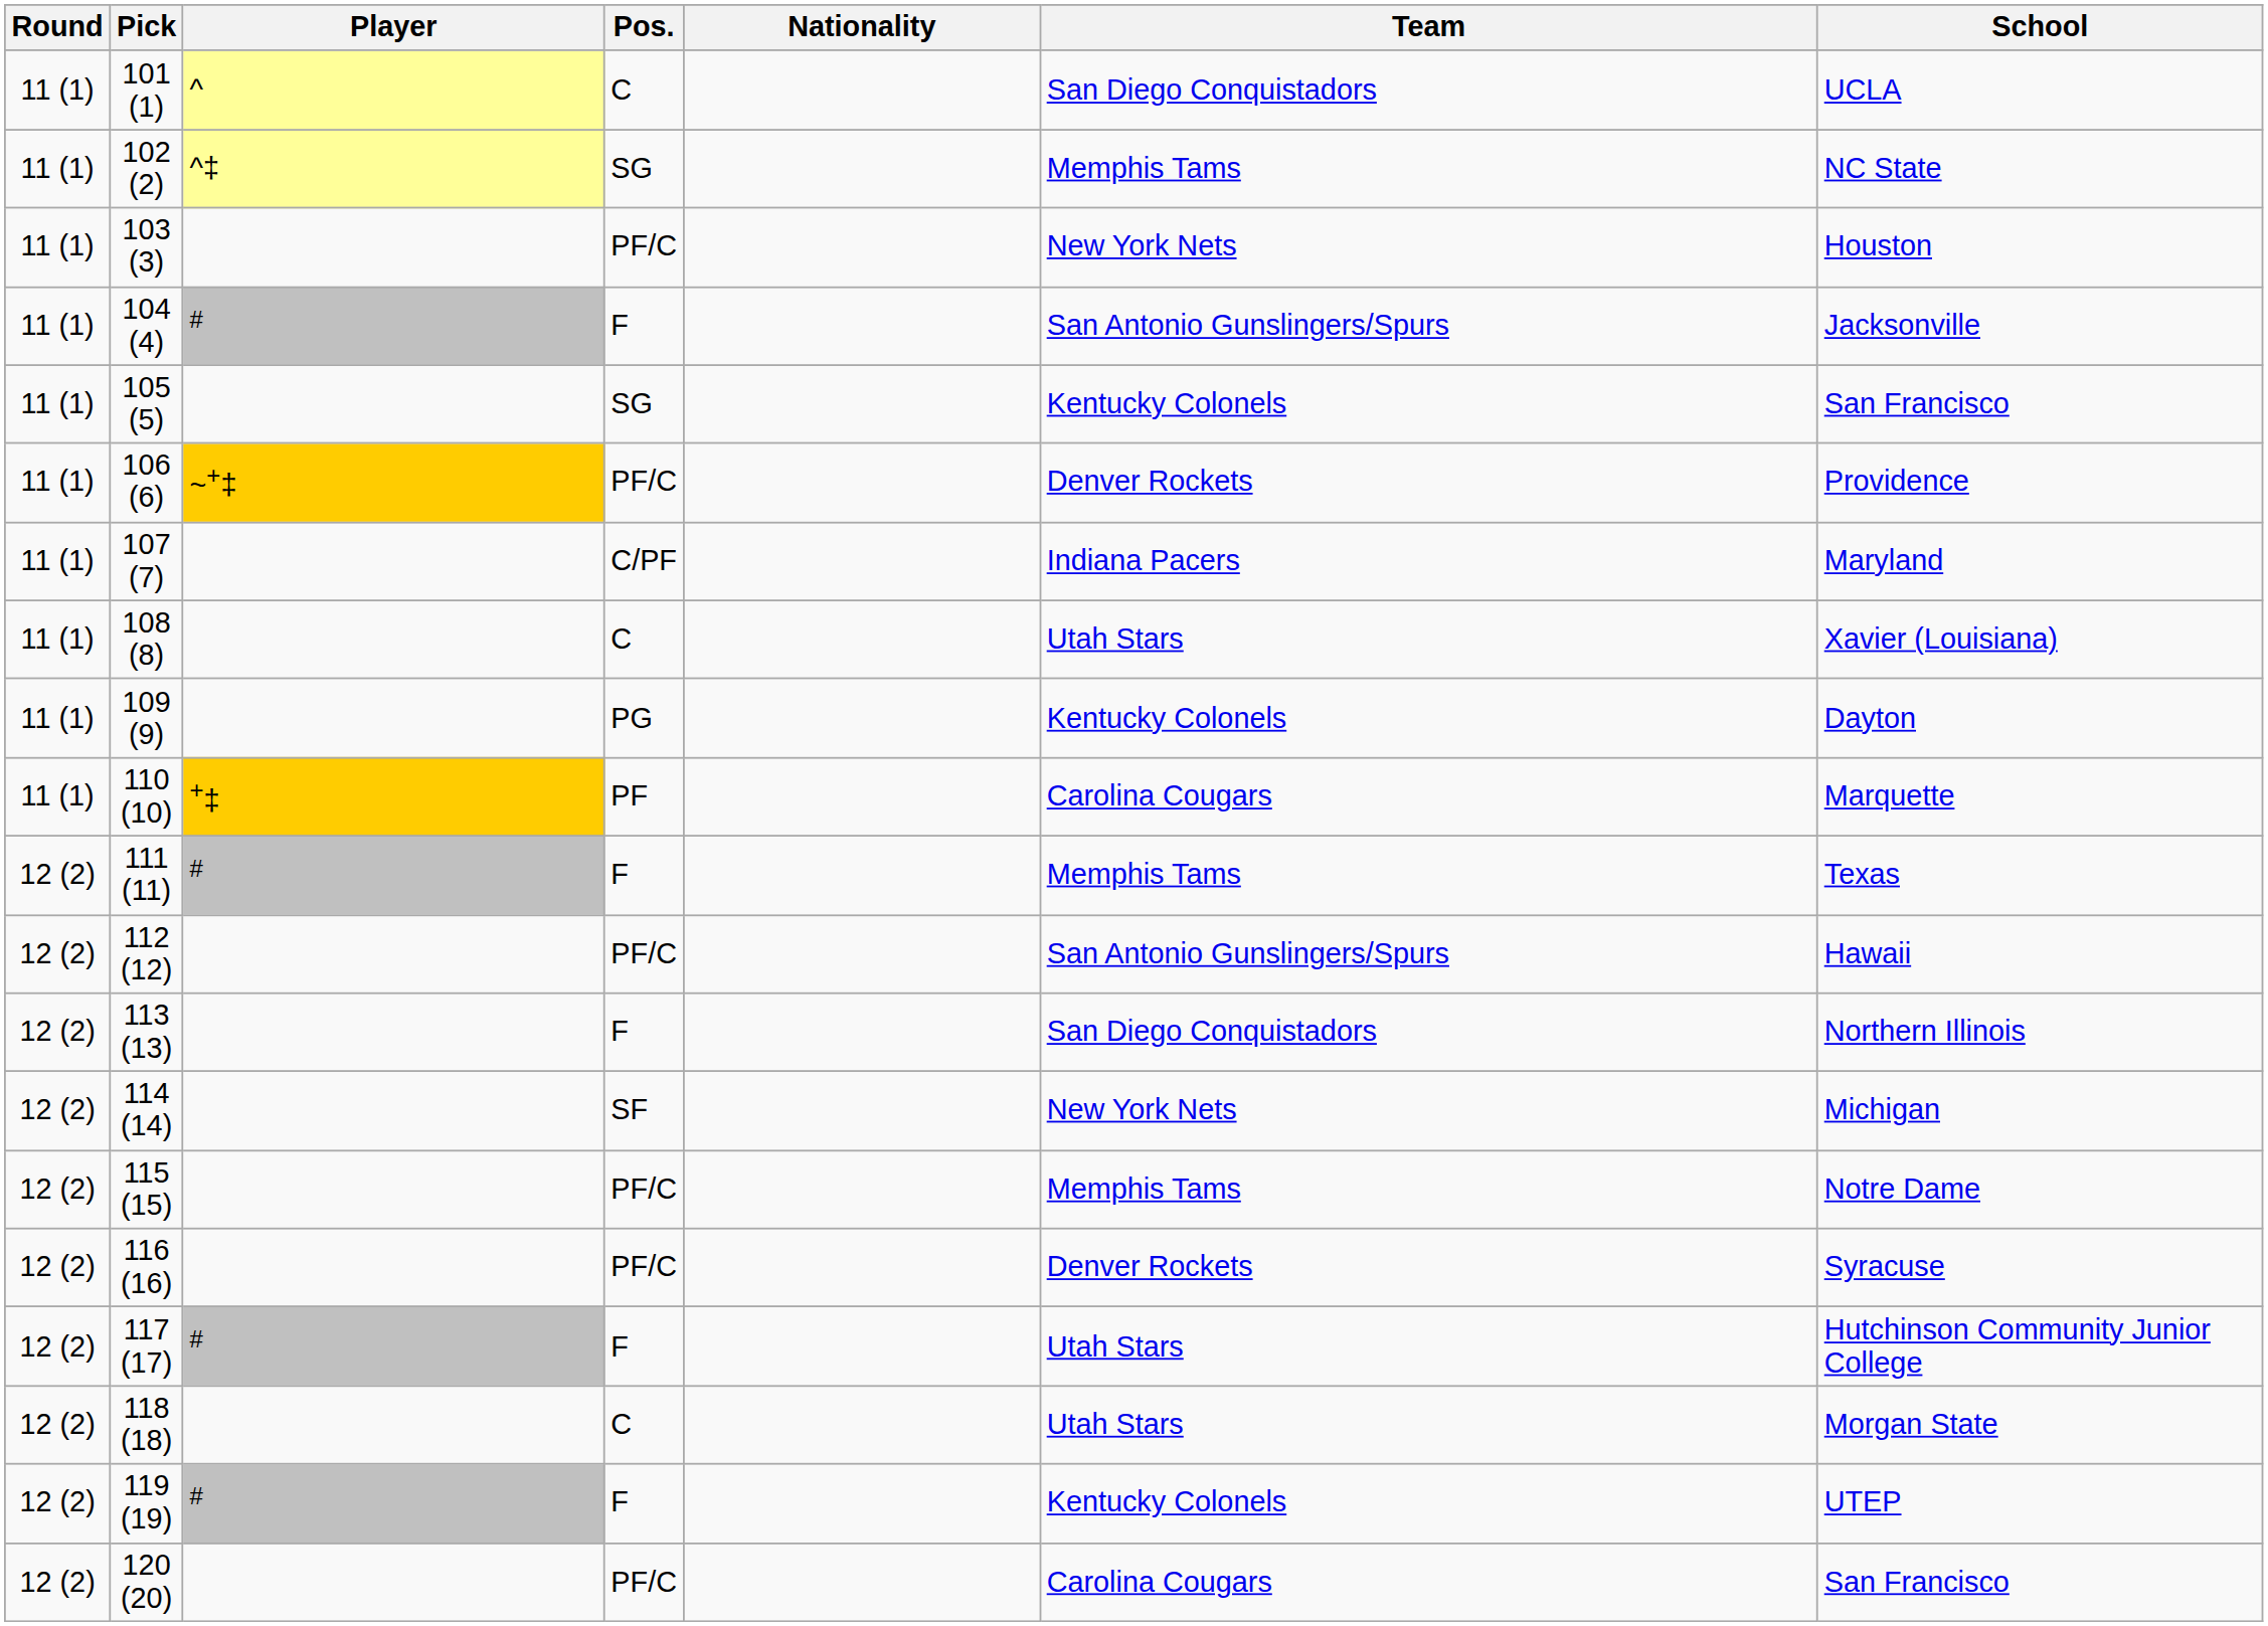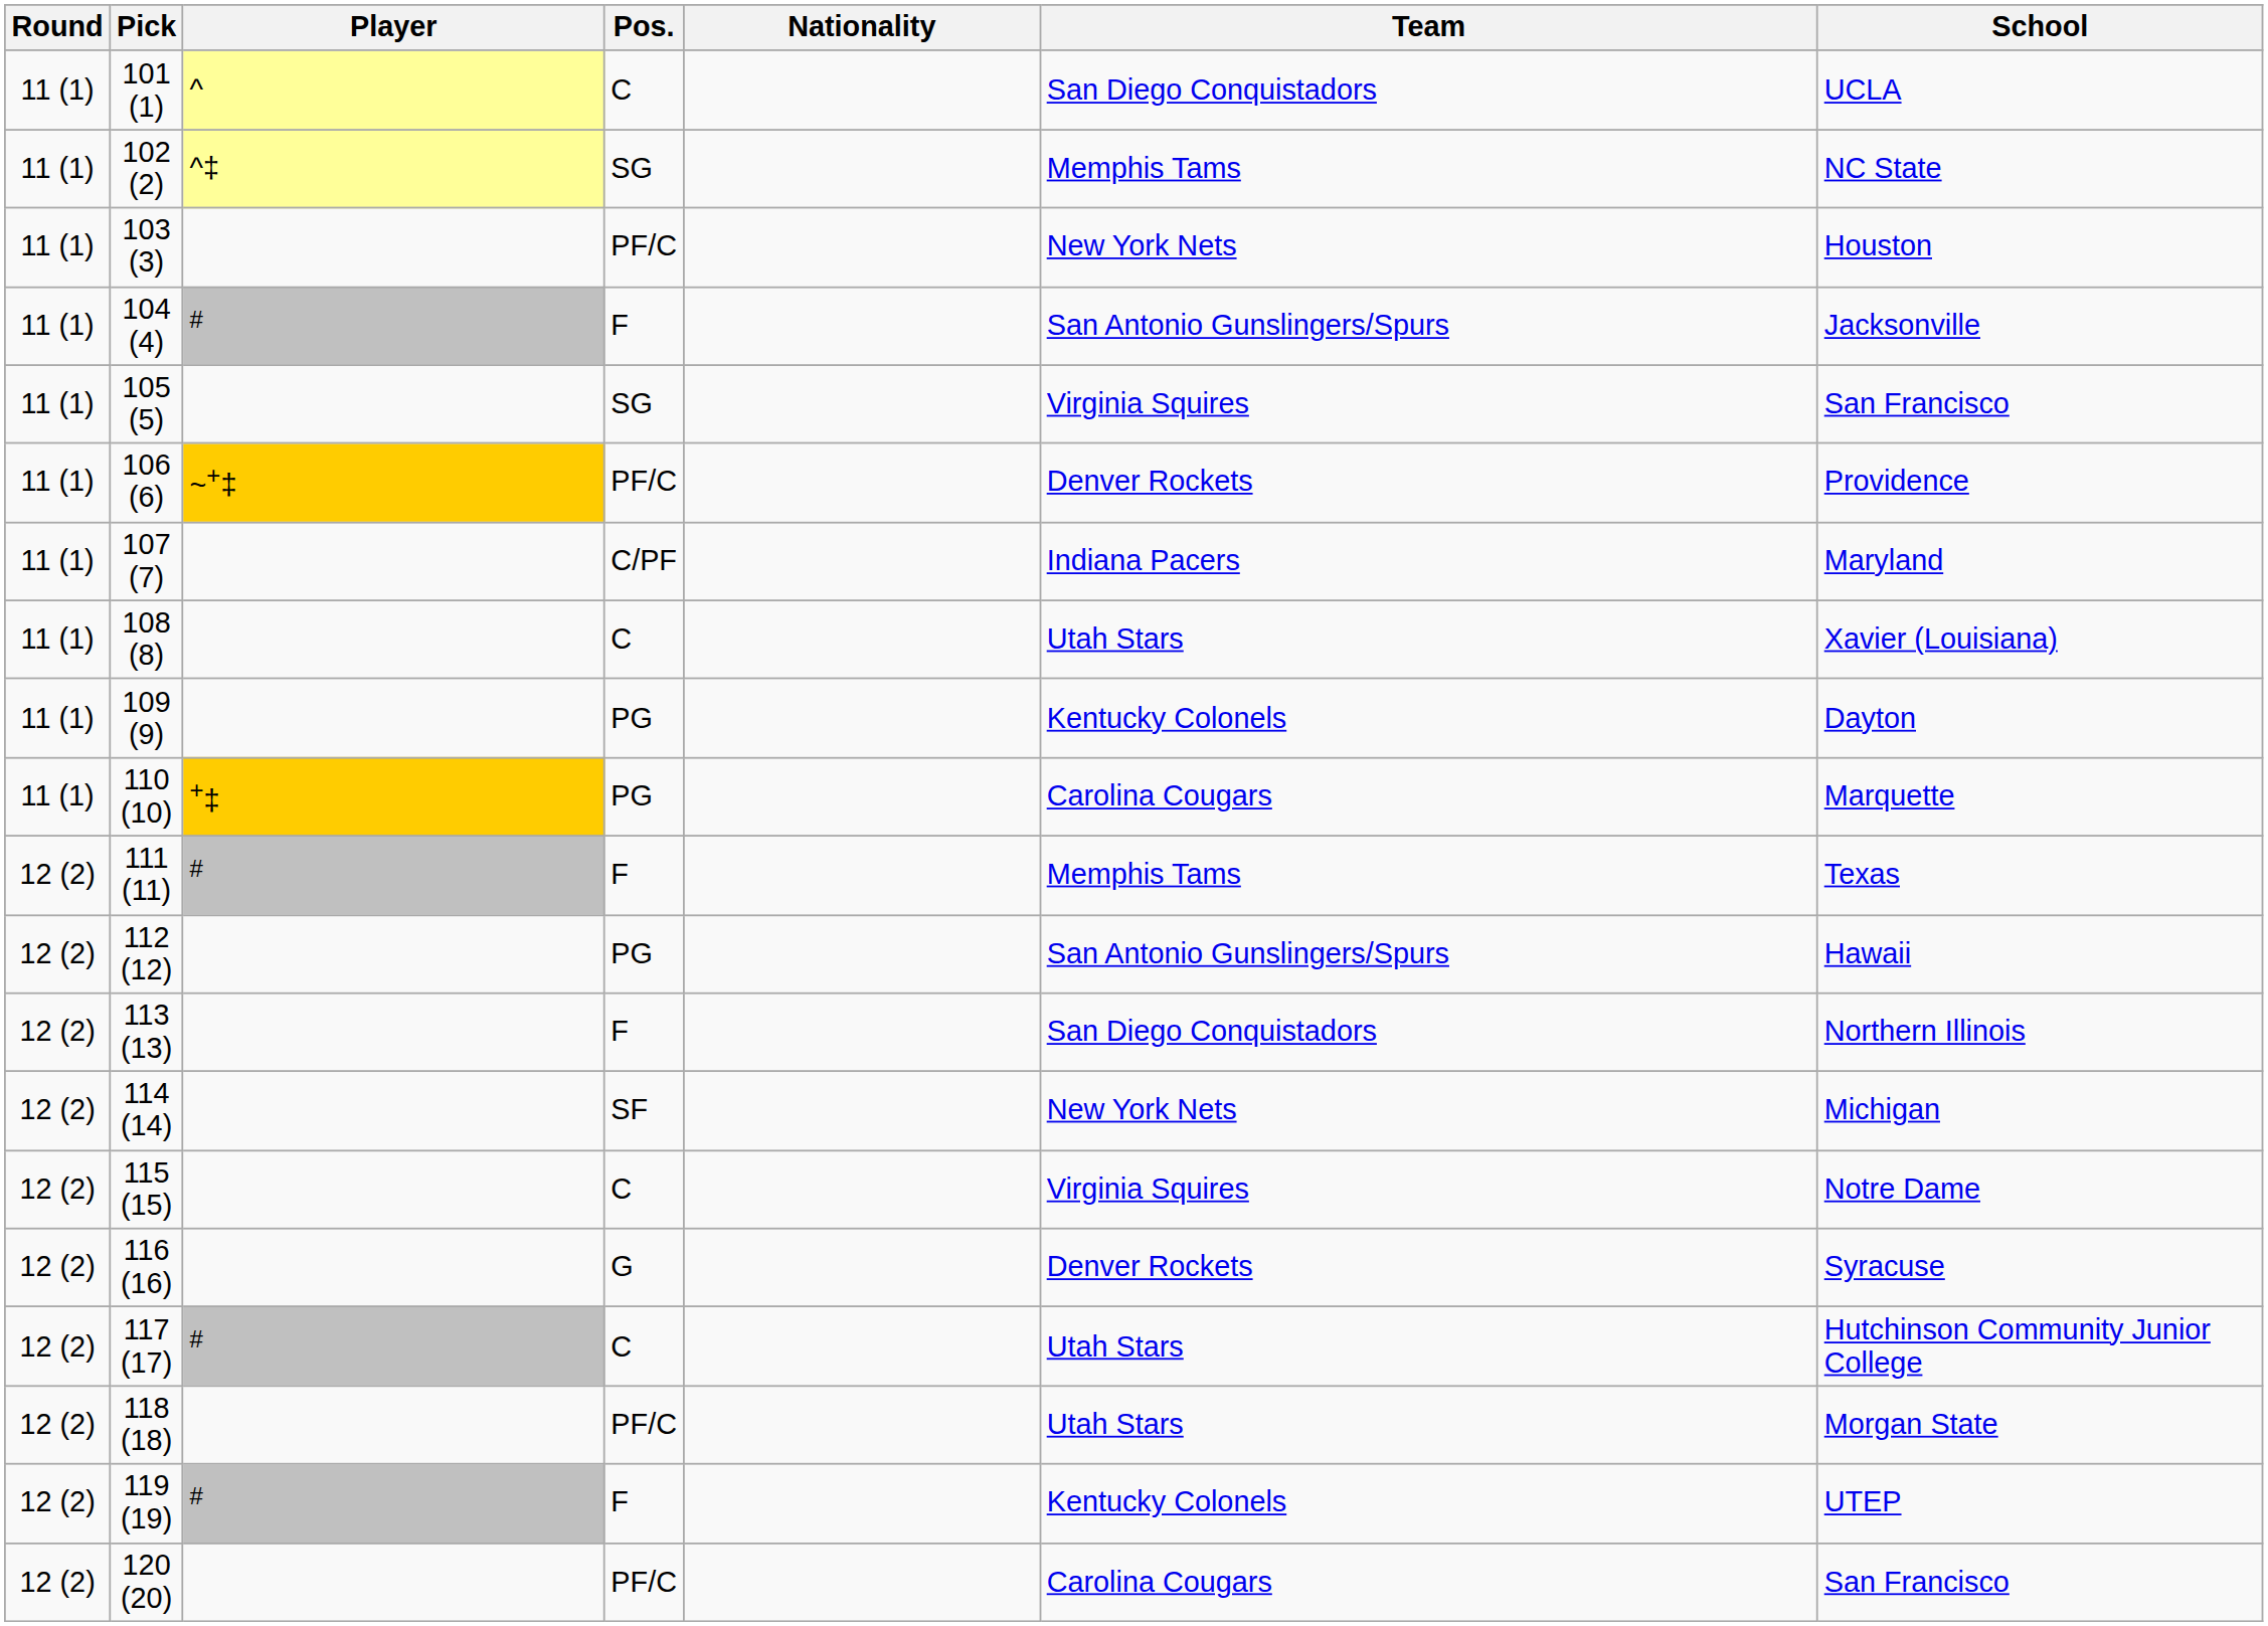 <table class="wikitable sortable">
 <tr>
 <th width="1%">Round</th>
 <th width="1%">Pick</th>
 <th width="19%">Player</th>
 <th width="1%">Pos.</th>
 <th width="16%">Nationality</th>
 <th width="35%">Team</th>
 <th width="20%">School</th>
 </tr>
 <tr>
 <td align=center>11 (1)</td>
 <td align=center>101 (1)</td>
 <td bgcolor="#FFFF99">^</td>
 <td>C</td>
 <td></td>
 <td><a href='#'>San Diego Conquistadors</a></td>
 <td><a href='#'>UCLA</a> </td>
 </tr>
 <tr>
 <td align=center>11 (1)</td>
 <td align=center>102 (2)</td>
 <td bgcolor="#FFFF99">^‡</td>
 <td>SG</td>
 <td></td>
 <td><a href='#'>Memphis Tams</a></td>
 <td><a href='#'>NC State</a> </td>
 </tr>
 <tr>
 <td align=center>11 (1)</td>
 <td align=center>103 (3)</td>
 <td></td>
 <td>PF/C</td>
 <td></td>
 <td><a href='#'>New York Nets</a></td>
 <td><a href='#'>Houston</a> </td>
 </tr>
 <tr>
 <td align=center>11 (1)</td>
 <td align=center>104 (4)</td>
 <td bgcolor="#C0C0C0"><sup>#</sup></td>
 <td>F</td>
 <td></td>
 <td><a href='#'>San Antonio Gunslingers/Spurs</a></td>
 <td><a href='#'>Jacksonville</a> </td>
 </tr>
 <tr>
 <td align=center>11 (1)</td>
 <td align=center>105 (5)</td>
 <td></td>
 <td>SG</td>
 <td></td>
-<td><a href='#'>Kentucky Colonels</a></td>
+<td><a href='#'>Virginia Squires</a></td>
 <td><a href='#'>San Francisco</a> </td>
 </tr>
 <tr>
 <td align=center>11 (1)</td>
 <td align=center>106 (6)</td>
 <td bgcolor="#FFCC00">~<sup>+</sup>‡</td>
 <td>PF/C</td>
 <td></td>
 <td><a href='#'>Denver Rockets</a></td>
 <td><a href='#'>Providence</a> </td>
 </tr>
 <tr>
 <td align=center>11 (1)</td>
 <td align=center>107 (7)</td>
 <td></td>
 <td>C/PF</td>
 <td></td>
 <td><a href='#'>Indiana Pacers</a></td>
 <td><a href='#'>Maryland</a> </td>
 </tr>
 <tr>
 <td align=center>11 (1)</td>
 <td align=center>108 (8)</td>
 <td></td>
 <td>C</td>
 <td></td>
 <td><a href='#'>Utah Stars</a></td>
 <td><a href='#'>Xavier (Louisiana)</a> </td>
 </tr>
 <tr>
 <td align=center>11 (1)</td>
 <td align=center>109 (9)</td>
 <td></td>
 <td>PG</td>
 <td></td>
 <td><a href='#'>Kentucky Colonels</a></td>
 <td><a href='#'>Dayton</a> </td>
 </tr>
 <tr>
 <td align=center>11 (1)</td>
 <td align=center>110 (10)</td>
 <td bgcolor="#FFCC00"><sup>+</sup>‡</td>
-<td>PF</td>
+<td>PG</td>
 <td></td>
 <td><a href='#'>Carolina Cougars</a></td>
 <td><a href='#'>Marquette</a> </td>
 </tr>
 <tr>
 <td align=center>12 (2)</td>
 <td align=center>111 (11)</td>
 <td bgcolor="#C0C0C0"><sup>#</sup></td>
 <td>F</td>
 <td></td>
 <td><a href='#'>Memphis Tams</a></td>
 <td><a href='#'>Texas</a> </td>
 </tr>
 <tr>
 <td align=center>12 (2)</td>
 <td align=center>112 (12)</td>
 <td></td>
-<td>PF/C</td>
+<td>PG</td>
 <td></td>
 <td><a href='#'>San Antonio Gunslingers/Spurs</a></td>
 <td><a href='#'>Hawaii</a> </td>
 </tr>
 <tr>
 <td align=center>12 (2)</td>
 <td align=center>113 (13)</td>
 <td></td>
 <td>F</td>
 <td></td>
 <td><a href='#'>San Diego Conquistadors</a></td>
 <td><a href='#'>Northern Illinois</a> </td>
 </tr>
 <tr>
 <td align=center>12 (2)</td>
 <td align=center>114 (14)</td>
 <td></td>
 <td>SF</td>
 <td></td>
 <td><a href='#'>New York Nets</a></td>
 <td><a href='#'>Michigan</a> </td>
 </tr>
 <tr>
 <td align=center>12 (2)</td>
 <td align=center>115 (15)</td>
 <td></td>
-<td>PF/C</td>
+<td>C</td>
 <td></td>
-<td><a href='#'>Memphis Tams</a></td>
+<td><a href='#'>Virginia Squires</a></td>
 <td><a href='#'>Notre Dame</a> </td>
 </tr>
 <tr>
 <td align=center>12 (2)</td>
 <td align=center>116 (16)</td>
 <td></td>
-<td>PF/C</td>
+<td>G</td>
 <td></td>
 <td><a href='#'>Denver Rockets</a></td>
 <td><a href='#'>Syracuse</a> </td>
 </tr>
 <tr>
 <td align=center>12 (2)</td>
 <td align=center>117 (17)</td>
 <td bgcolor="C0C0C0"><sup>#</sup></td>
-<td>F</td>
+<td>C</td>
 <td></td>
 <td><a href='#'>Utah Stars</a></td>
 <td><a href='#'>Hutchinson Community Junior College</a> </td>
 </tr>
 <tr>
 <td align=center>12 (2)</td>
 <td align=center>118 (18)</td>
 <td></td>
-<td>C</td>
+<td>PF/C</td>
 <td></td>
 <td><a href='#'>Utah Stars</a></td>
 <td><a href='#'>Morgan State</a> </td>
 </tr>
 <tr>
 <td align=center>12 (2)</td>
 <td align=center>119 (19)</td>
 <td bgcolor="#C0C0C0"><sup>#</sup></td>
 <td>F</td>
 <td></td>
 <td><a href='#'>Kentucky Colonels</a></td>
 <td><a href='#'>UTEP</a> </td>
 </tr>
 <tr>
 <td align=center>12 (2)</td>
 <td align=center>120 (20)</td>
 <td></td>
 <td>PF/C</td>
 <td></td>
 <td><a href='#'>Carolina Cougars</a></td>
 <td><a href='#'>San Francisco</a> </td>
 </tr>
 </table>
